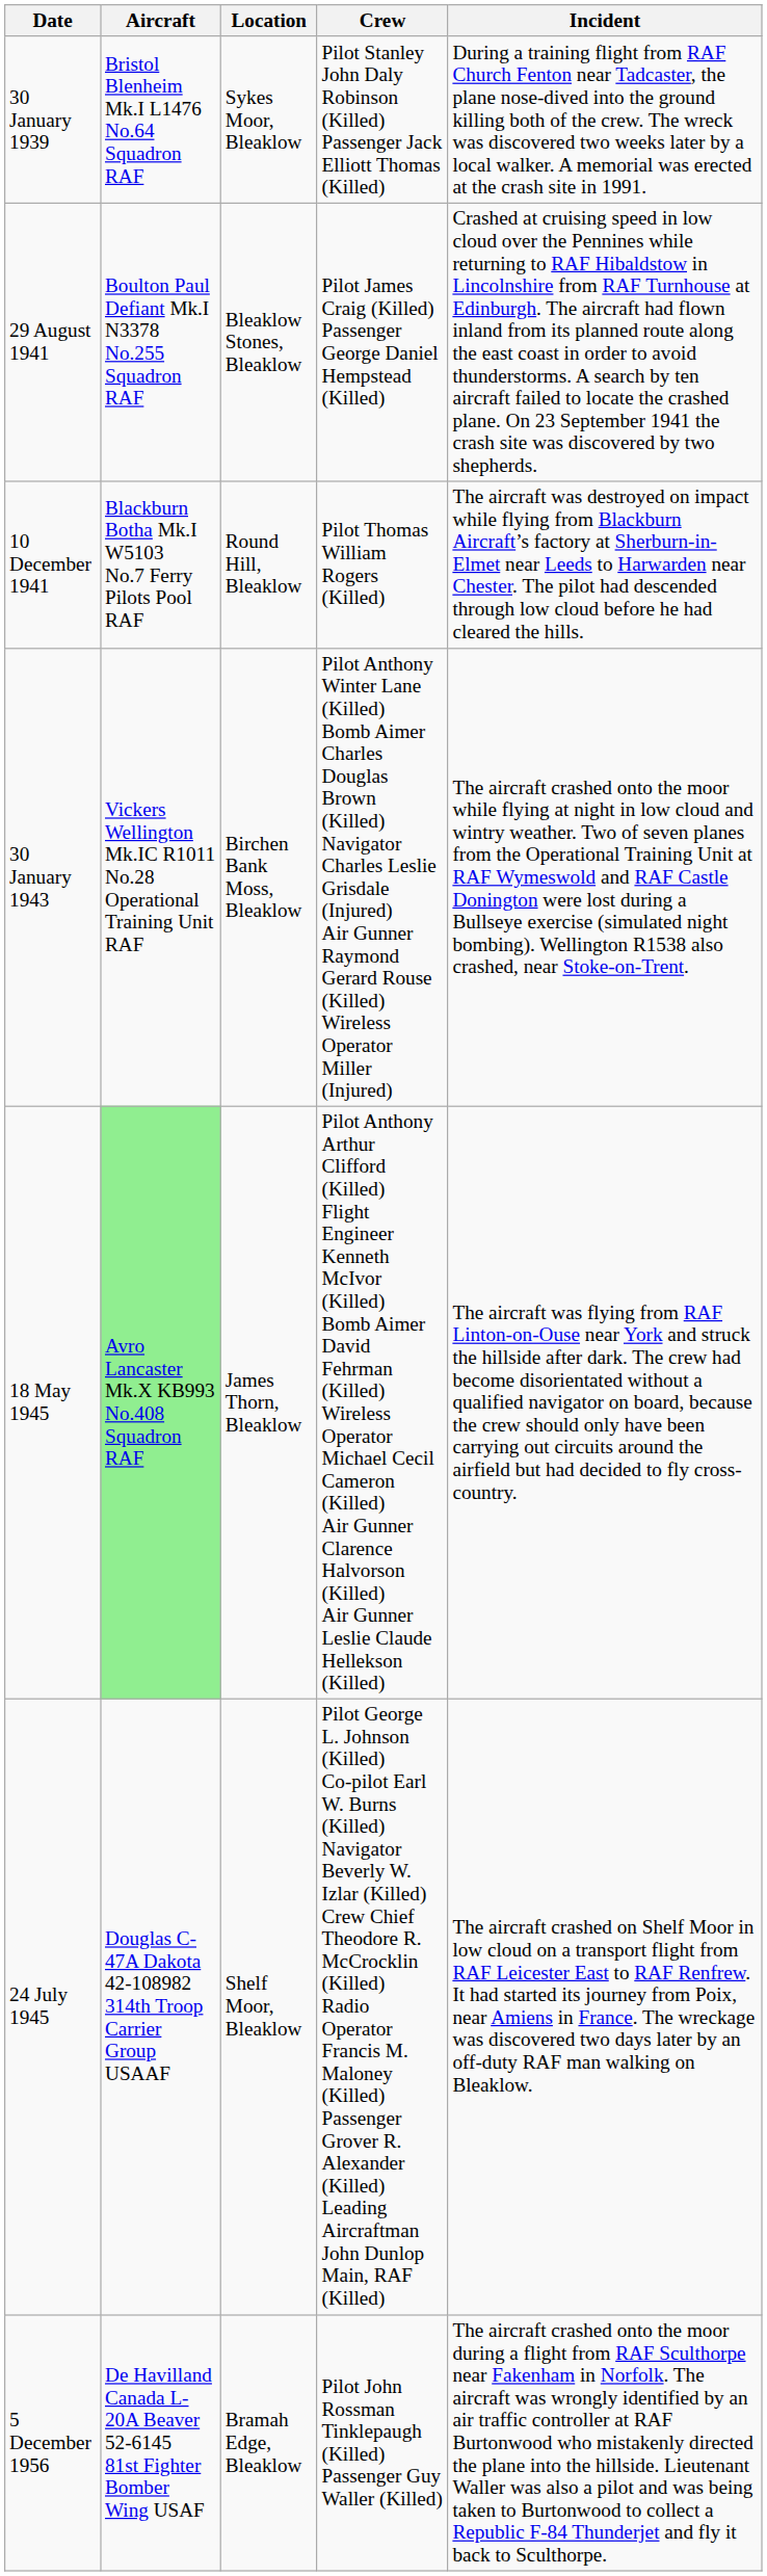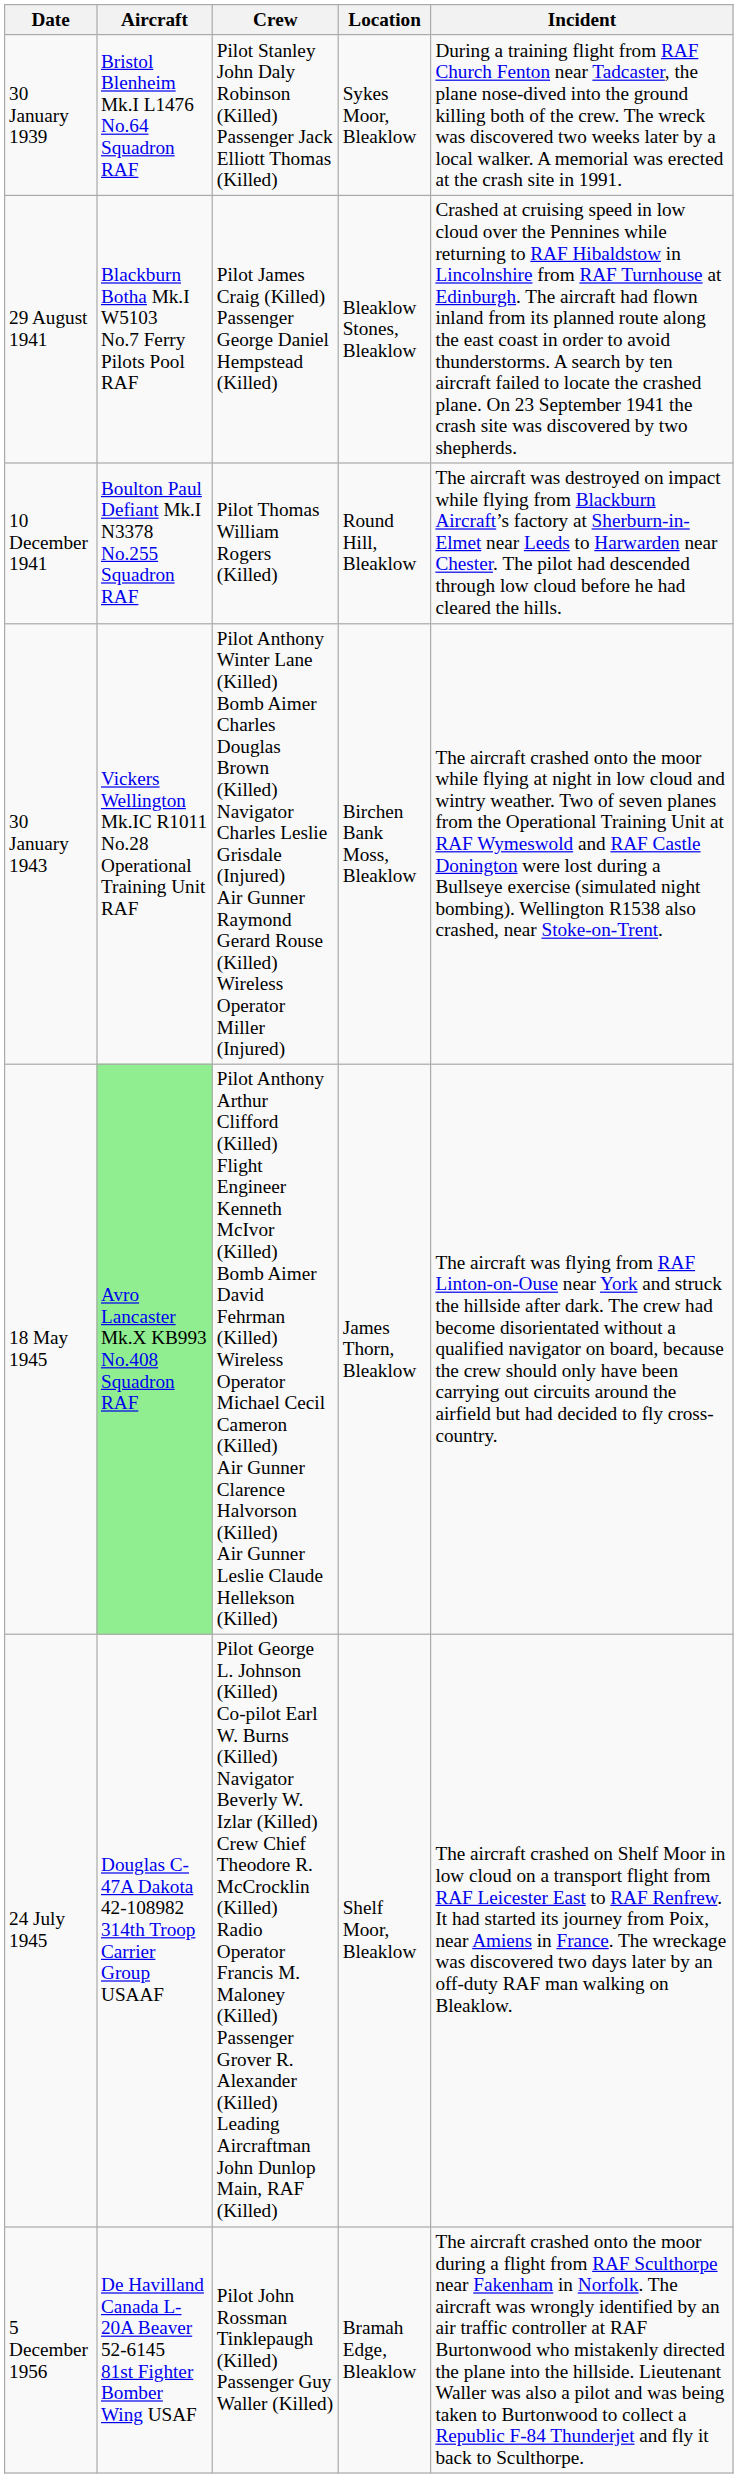 <table class="wikitable">
 <tr>
 <th>Date</th>
 <th>Aircraft</th>
+<th>Crew</th>
 <th>Location</th>
-<th>Crew</th>
 <th>Incident</th>
 </tr>
 <tr>
 <td>30 January 1939</td>
 <td><a href='#'>Bristol Blenheim</a> Mk.I L1476<br><a href='#'>No.64 Squadron RAF</a></td>
+<td>Pilot Stanley John Daly Robinson (Killed)<br>Passenger Jack Elliott Thomas (Killed)</td>
 <td>Sykes Moor, Bleaklow</td>
-<td>Pilot Stanley John Daly Robinson (Killed)<br>Passenger Jack Elliott Thomas (Killed)</td>
 <td>During a training flight from <a href='#'>RAF Church Fenton</a> near <a href='#'>Tadcaster</a>, the plane nose-dived into the ground killing both of the crew. The wreck was discovered two weeks later by a local walker. A memorial was erected at the crash site in 1991.</td>
 </tr>
 <tr>
 <td>29 August 1941</td>
-<td><a href='#'>Boulton Paul Defiant</a> Mk.I N3378<br><a href='#'>No.255 Squadron RAF</a></td>
+<td><a href='#'>Blackburn Botha</a> Mk.I W5103<br>No.7 Ferry Pilots Pool RAF</td>
+<td>Pilot James Craig (Killed)<br>Passenger George Daniel Hempstead (Killed)</td>
 <td>Bleaklow Stones, Bleaklow</td>
-<td>Pilot James Craig (Killed)<br>Passenger George Daniel Hempstead (Killed)</td>
 <td>Crashed at cruising speed in low cloud over the Pennines while returning to <a href='#'>RAF Hibaldstow</a> in <a href='#'>Lincolnshire</a> from <a href='#'>RAF Turnhouse</a> at <a href='#'>Edinburgh</a>. The aircraft had flown inland from its planned route along the east coast in order to avoid thunderstorms. A search by ten aircraft failed to locate the crashed plane. On 23 September 1941 the crash site was discovered by two shepherds.</td>
 </tr>
 <tr>
 <td>10 December 1941</td>
-<td><a href='#'>Blackburn Botha</a> Mk.I W5103<br>No.7 Ferry Pilots Pool RAF</td>
+<td><a href='#'>Boulton Paul Defiant</a> Mk.I N3378<br><a href='#'>No.255 Squadron RAF</a></td>
+<td>Pilot Thomas William Rogers (Killed)</td>
 <td>Round Hill, Bleaklow</td>
-<td>Pilot Thomas William Rogers (Killed)</td>
 <td>The aircraft was destroyed on impact while flying from <a href='#'>Blackburn Aircraft</a>’s factory at <a href='#'>Sherburn-in-Elmet</a> near <a href='#'>Leeds</a> to <a href='#'>Harwarden</a> near <a href='#'>Chester</a>. The pilot had descended through low cloud before he had cleared the hills.</td>
 </tr>
 <tr>
 <td>30 January 1943</td>
 <td><a href='#'>Vickers Wellington</a> Mk.IC R1011<br>No.28 Operational Training Unit RAF</td>
+<td>Pilot Anthony Winter Lane (Killed)<br>Bomb Aimer Charles Douglas Brown (Killed)<br>Navigator Charles Leslie Grisdale (Injured)<br>Air Gunner Raymond Gerard Rouse (Killed)<br>Wireless Operator Miller (Injured)</td>
 <td>Birchen Bank Moss, Bleaklow</td>
-<td>Pilot Anthony Winter Lane (Killed)<br>Bomb Aimer Charles Douglas Brown (Killed)<br>Navigator Charles Leslie Grisdale (Injured)<br>Air Gunner Raymond Gerard Rouse (Killed)<br>Wireless Operator Miller (Injured)</td>
 <td>The aircraft crashed onto the moor while flying at night in low cloud and wintry weather. Two of seven planes from the Operational Training Unit at <a href='#'>RAF Wymeswold</a> and <a href='#'>RAF Castle Donington</a> were lost during a Bullseye exercise (simulated night bombing). Wellington R1538 also crashed, near <a href='#'>Stoke-on-Trent</a>.</td>
 </tr>
 <tr>
 <td>18 May 1945</td>
 <td style="background: lightgreen;"><a href='#'>Avro Lancaster</a> Mk.X KB993<br><a href='#'>No.408 Squadron RAF</a></td>
+<td>Pilot Anthony Arthur Clifford (Killed)<br>Flight Engineer Kenneth McIvor (Killed)<br>Bomb Aimer David Fehrman (Killed)<br>Wireless Operator Michael Cecil Cameron (Killed)<br>Air Gunner Clarence Halvorson (Killed)<br>Air Gunner Leslie Claude Hellekson (Killed)</td>
 <td>James Thorn, Bleaklow</td>
-<td>Pilot Anthony Arthur Clifford (Killed)<br>Flight Engineer Kenneth McIvor (Killed)<br>Bomb Aimer David Fehrman (Killed)<br>Wireless Operator Michael Cecil Cameron (Killed)<br>Air Gunner Clarence Halvorson (Killed)<br>Air Gunner Leslie Claude Hellekson (Killed)</td>
 <td>The aircraft was flying from <a href='#'>RAF Linton-on-Ouse</a> near <a href='#'>York</a> and struck the hillside after dark. The crew had become disorientated without a qualified navigator on board, because the crew should only have been carrying out circuits around the airfield but had decided to fly cross-country.</td>
 </tr>
 <tr>
 <td>24 July 1945</td>
 <td><a href='#'>Douglas C-47A Dakota</a> 42-108982<br><a href='#'>314th Troop Carrier Group</a> USAAF</td>
+<td>Pilot George L. Johnson (Killed)<br>Co-pilot Earl W. Burns (Killed)<br>Navigator Beverly W. Izlar (Killed)<br>Crew Chief Theodore R. McCrocklin (Killed)<br>Radio Operator Francis M. Maloney (Killed)<br>Passenger Grover R. Alexander (Killed)<br>Leading Aircraftman John Dunlop Main, RAF (Killed)</td>
 <td>Shelf Moor, Bleaklow</td>
-<td>Pilot George L. Johnson (Killed)<br>Co-pilot Earl W. Burns (Killed)<br>Navigator Beverly W. Izlar (Killed)<br>Crew Chief Theodore R. McCrocklin (Killed)<br>Radio Operator Francis M. Maloney (Killed)<br>Passenger Grover R. Alexander (Killed)<br>Leading Aircraftman John Dunlop Main, RAF (Killed)</td>
 <td>The aircraft crashed on Shelf Moor in low cloud on a transport flight from <a href='#'>RAF Leicester East</a> to <a href='#'>RAF Renfrew</a>. It had started its journey from Poix, near <a href='#'>Amiens</a> in <a href='#'>France</a>. The wreckage was discovered two days later by an off-duty RAF man walking on Bleaklow.</td>
 </tr>
 <tr>
 <td>5 December 1956</td>
 <td><a href='#'>De Havilland Canada L-20A Beaver</a> 52-6145<br><a href='#'>81st Fighter Bomber Wing</a> USAF</td>
+<td>Pilot John Rossman Tinklepaugh (Killed)<br>Passenger Guy Waller (Killed)</td>
 <td>Bramah Edge, Bleaklow</td>
-<td>Pilot John Rossman Tinklepaugh (Killed)<br>Passenger Guy Waller (Killed)</td>
 <td>The aircraft crashed onto the moor during a flight from <a href='#'>RAF Sculthorpe</a> near <a href='#'>Fakenham</a> in <a href='#'>Norfolk</a>. The aircraft was wrongly identified by an air traffic controller at RAF Burtonwood who mistakenly directed the plane into the hillside. Lieutenant Waller was also a pilot and was being taken to Burtonwood to collect a <a href='#'>Republic F-84 Thunderjet</a> and fly it back to Sculthorpe.</td>
 </tr>
 </table>
